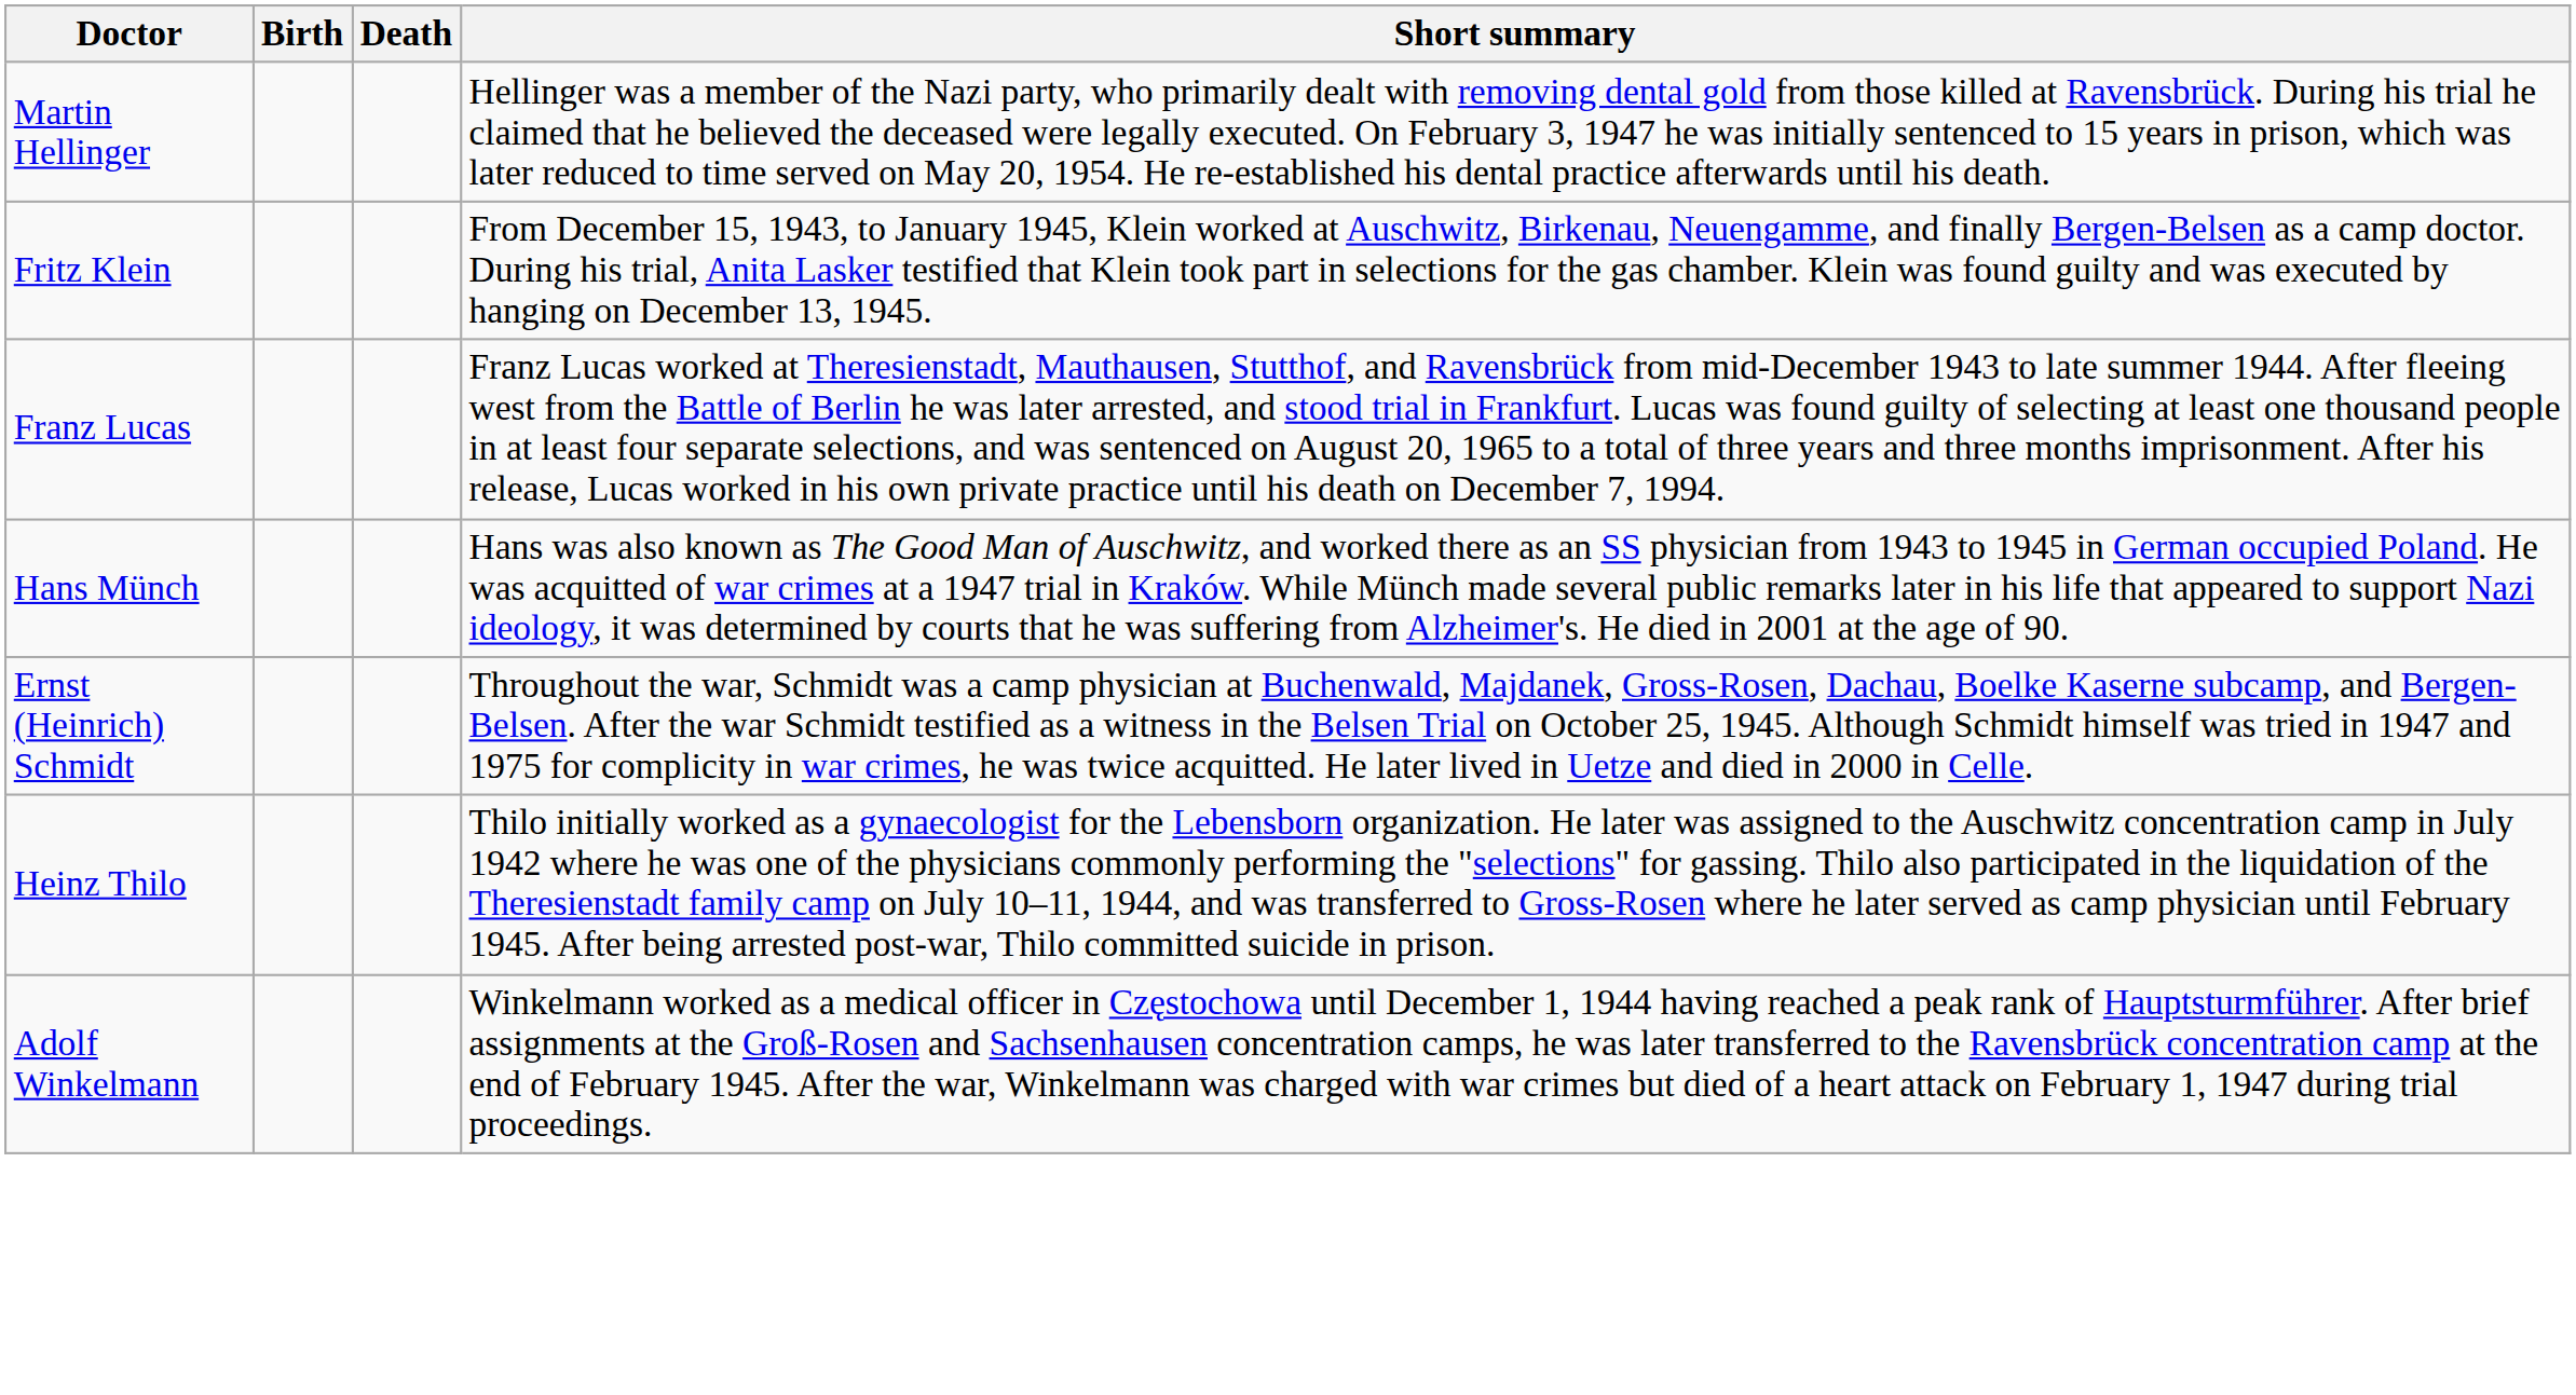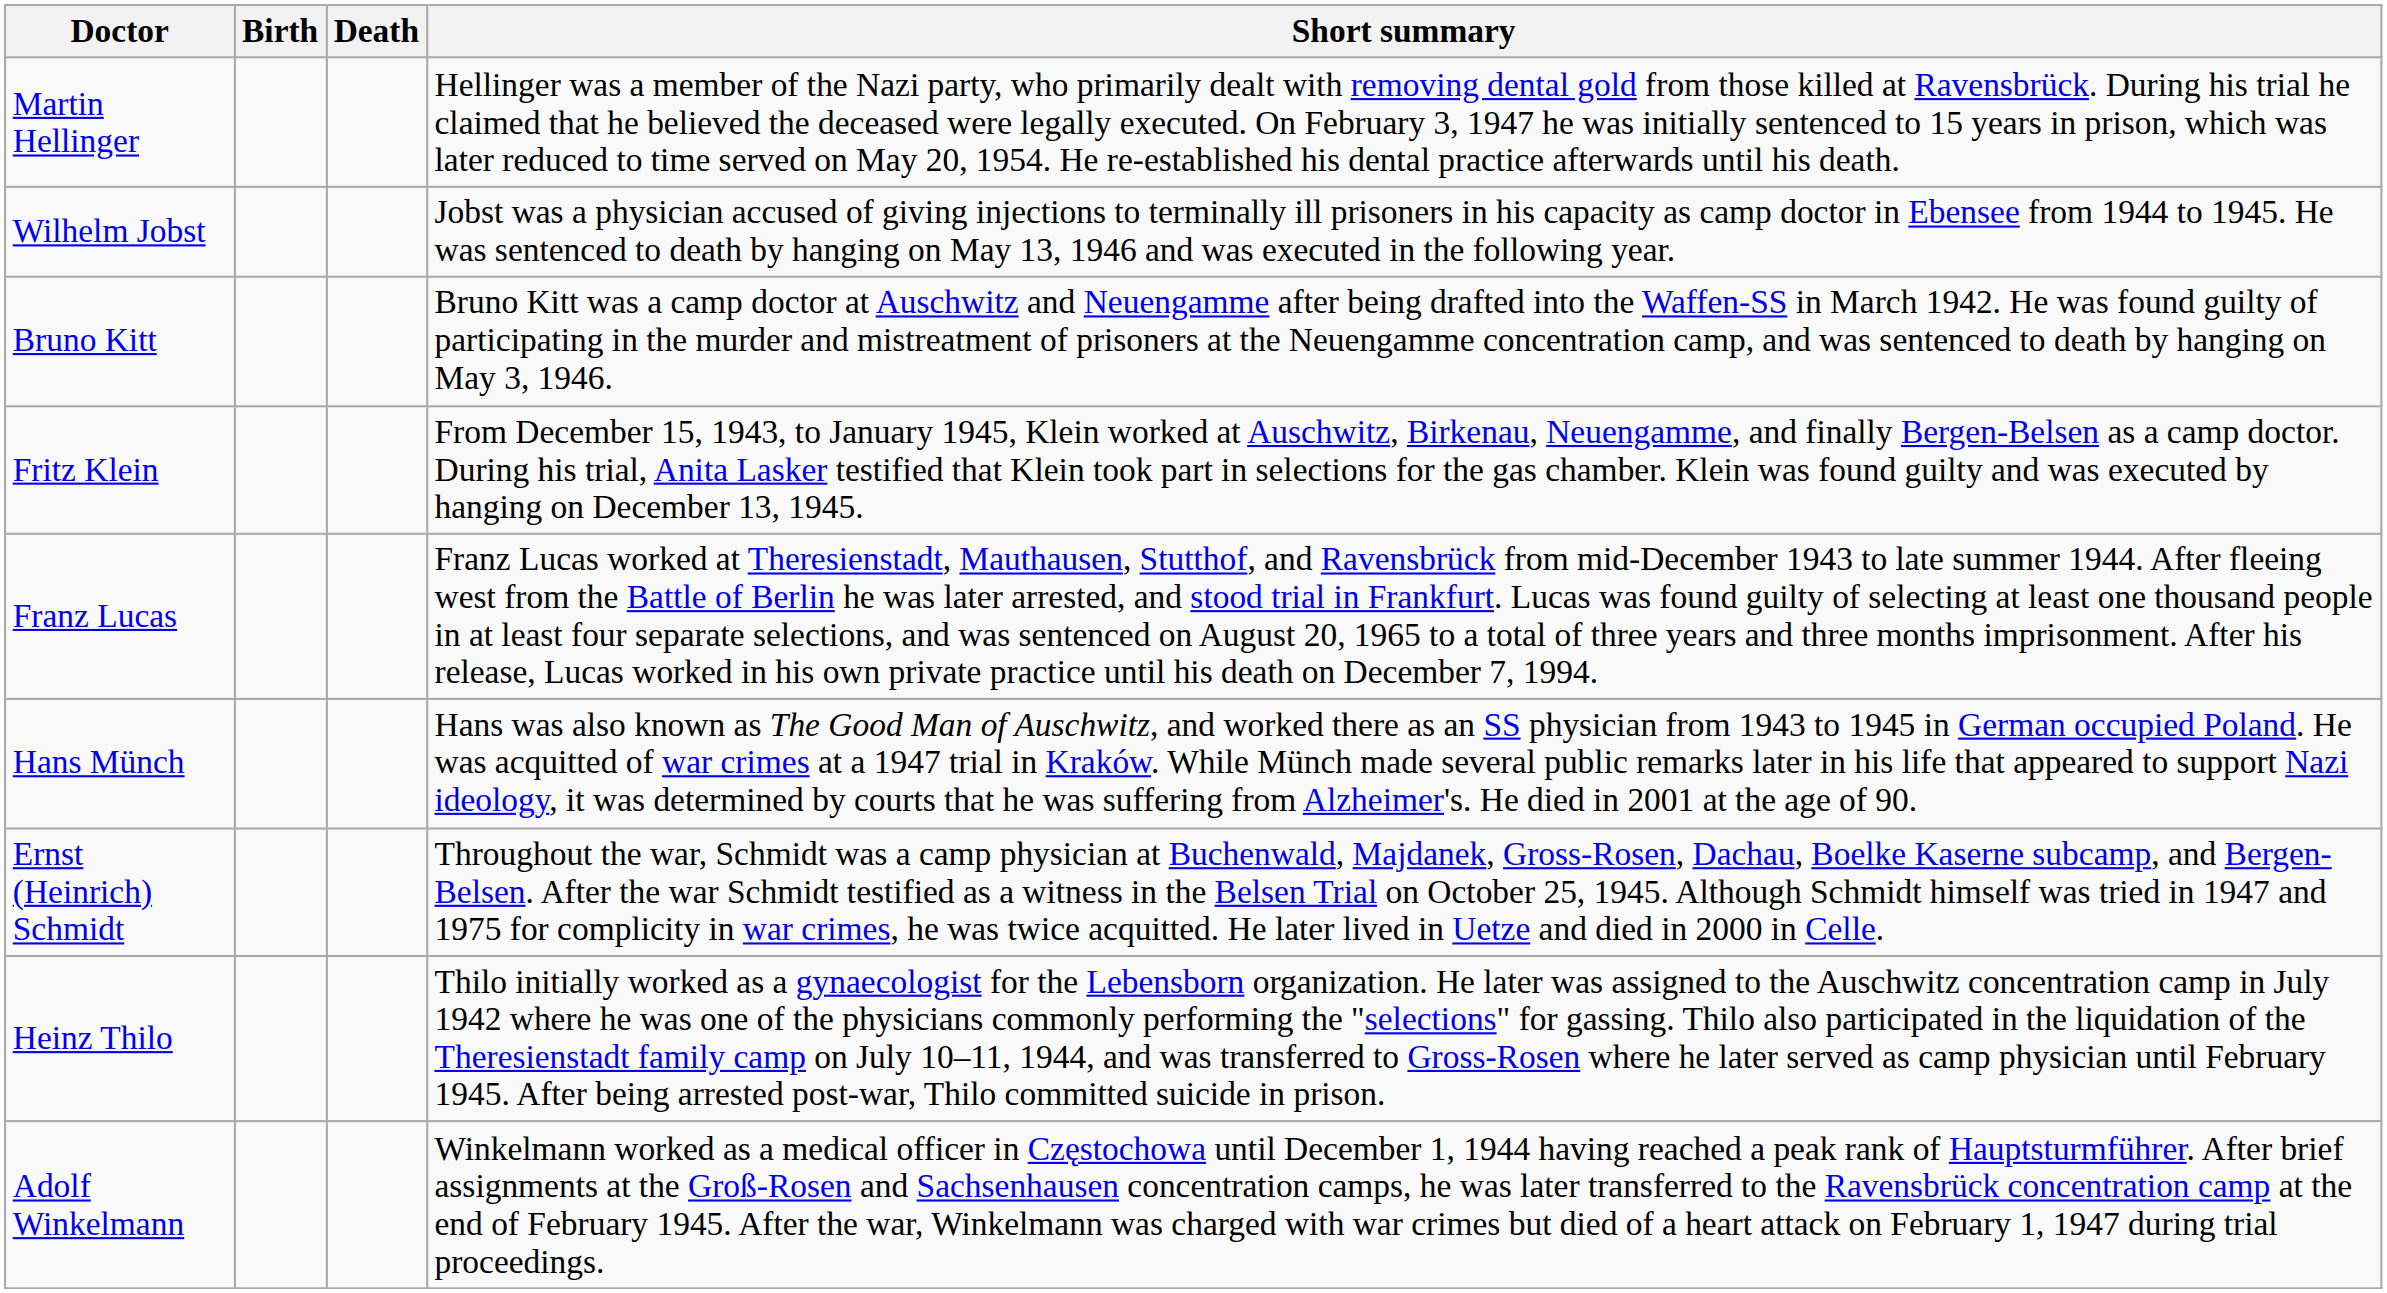 <table class="wikitable sortable" width="90%">
 <tr>
 <th>Doctor</th>
 <th>Birth</th>
 <th>Death</th>
 <th class="unsortable">Short summary</th>
 </tr>
 <tr>
 <td><a href='#'>Martin Hellinger</a></td>
 <td></td>
 <td></td>
 <td>Hellinger was a member of the Nazi party, who primarily dealt with <a href='#'>removing dental gold</a> from those killed at <a href='#'>Ravensbrück</a>. During his trial he claimed that he believed the deceased were legally executed. On February 3, 1947 he was initially sentenced to 15 years in prison, which was later reduced to time served on May 20, 1954. He re-established his dental practice afterwards until his death.</td>
+</tr>
+<tr>
+<td><a href='#'>Wilhelm Jobst</a></td>
+<td></td>
+<td></td>
+<td>Jobst was a physician accused of giving injections to terminally ill prisoners in his capacity as camp doctor in <a href='#'>Ebensee</a> from 1944 to 1945. He was sentenced to death by hanging on May 13, 1946 and was executed in the following year.</td>
+</tr>
+<tr>
+<td><a href='#'>Bruno Kitt</a></td>
+<td></td>
+<td></td>
+<td>Bruno Kitt was a camp doctor at <a href='#'>Auschwitz</a> and <a href='#'>Neuengamme</a> after being drafted into the <a href='#'>Waffen-SS</a> in March 1942. He was found guilty of participating in the murder and mistreatment of prisoners at the Neuengamme concentration camp, and was sentenced to death by hanging on May 3, 1946.</td>
 </tr>
 <tr>
 <td><a href='#'>Fritz Klein</a></td>
 <td></td>
 <td></td>
 <td>From December 15, 1943, to January 1945, Klein worked at <a href='#'>Auschwitz</a>, <a href='#'>Birkenau</a>, <a href='#'>Neuengamme</a>, and finally <a href='#'>Bergen-Belsen</a> as a camp doctor. During his trial, <a href='#'>Anita Lasker</a> testified that Klein took part in selections for the gas chamber. Klein was found guilty and was executed by hanging on December 13, 1945.</td>
 </tr>
 <tr>
 <td><a href='#'>Franz Lucas</a></td>
 <td></td>
 <td></td>
 <td>Franz Lucas worked at <a href='#'>Theresienstadt</a>, <a href='#'>Mauthausen</a>, <a href='#'>Stutthof</a>, and <a href='#'>Ravensbrück</a> from mid-December 1943 to late summer 1944. After fleeing west from the <a href='#'>Battle of Berlin</a> he was later arrested, and <a href='#'>stood trial in Frankfurt</a>. Lucas was found guilty of selecting at least one thousand people in at least four separate selections, and was sentenced on August 20, 1965 to a total of three years and three months imprisonment. After his release, Lucas worked in his own private practice until his death on December 7, 1994.</td>
 </tr>
 <tr>
 <td><a href='#'>Hans Münch</a></td>
 <td></td>
 <td></td>
 <td>Hans was also known as <em>The Good Man of Auschwitz</em>, and worked there as an <a href='#'>SS</a> physician from 1943 to 1945 in <a href='#'>German occupied Poland</a>. He was acquitted of <a href='#'>war crimes</a> at a 1947 trial in <a href='#'>Kraków</a>. While Münch made several public remarks later in his life that appeared to support <a href='#'>Nazi ideology</a>, it was determined by courts that he was suffering from <a href='#'>Alzheimer</a>'s. He died in 2001 at the age of 90.</td>
 </tr>
 <tr>
 <td><a href='#'>Ernst (Heinrich) Schmidt</a></td>
 <td></td>
 <td></td>
 <td>Throughout the war, Schmidt was a camp physician at <a href='#'>Buchenwald</a>, <a href='#'>Majdanek</a>, <a href='#'>Gross-Rosen</a>, <a href='#'>Dachau</a>, <a href='#'>Boelke Kaserne subcamp</a>, and <a href='#'>Bergen-Belsen</a>. After the war Schmidt testified as a witness in the <a href='#'>Belsen Trial</a> on October 25, 1945. Although Schmidt himself was tried in 1947 and 1975 for complicity in <a href='#'>war crimes</a>, he was twice acquitted. He later lived in <a href='#'>Uetze</a> and died in 2000 in <a href='#'>Celle</a>.</td>
 </tr>
 <tr>
 <td><a href='#'>Heinz Thilo</a></td>
 <td></td>
 <td></td>
 <td>Thilo initially worked as a <a href='#'>gynaecologist</a> for the <a href='#'>Lebensborn</a> organization. He later was assigned to the Auschwitz concentration camp in July 1942 where he was one of the physicians commonly performing the "<a href='#'>selections</a>" for gassing. Thilo also participated in the liquidation of the <a href='#'>Theresienstadt family camp</a> on July 10–11, 1944, and was transferred to <a href='#'>Gross-Rosen</a> where he later served as camp physician until February 1945. After being arrested post-war, Thilo committed suicide in prison.</td>
 </tr>
 <tr>
 <td><a href='#'>Adolf Winkelmann</a></td>
 <td></td>
 <td></td>
 <td>Winkelmann worked as a medical officer in <a href='#'>Częstochowa</a> until December 1, 1944 having reached a peak rank of <a href='#'>Hauptsturmführer</a>. After brief assignments at the <a href='#'>Groß-Rosen</a> and <a href='#'>Sachsenhausen</a> concentration camps, he was later transferred to the <a href='#'>Ravensbrück concentration camp</a> at the end of February 1945. After the war, Winkelmann was charged with war crimes but died of a heart attack on February 1, 1947 during trial proceedings.</td>
 </tr>
 </table>
